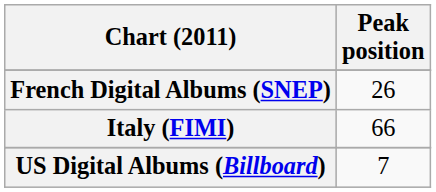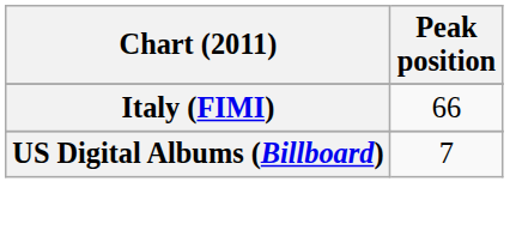 <table class="wikitable sortable plainrowheaders" style="text-align:center">
 <tr>
 <th scope="col">Chart (2011)</th>
 <th scope="col">Peak<br>position</th>
 </tr>
 <tr>
-</tr>
-<tr>
-<th scope="row">French Digital Albums (<a href='#'>SNEP</a>)</th>
-<td>26</td>
 </tr>
 <tr>
 <th scope="row">Italy (<a href='#'>FIMI</a>)</th>
 <td>66</td>
 </tr>
 <tr>
 </tr>
 <tr>
 </tr>
 <tr>
 <th scope="row">US Digital Albums (<em><a href='#'>Billboard</a></em>)</th>
 <td style="text-align:center;">7</td>
 </tr>
 </table>
